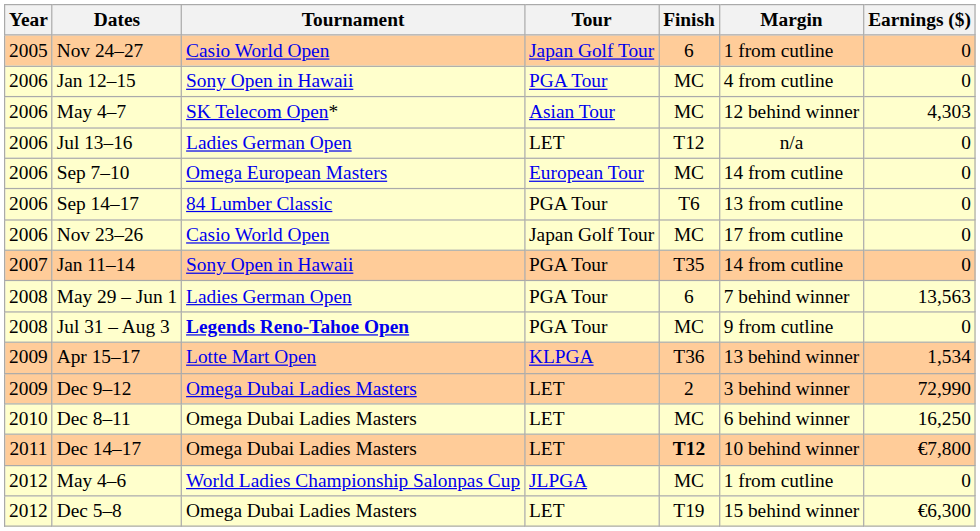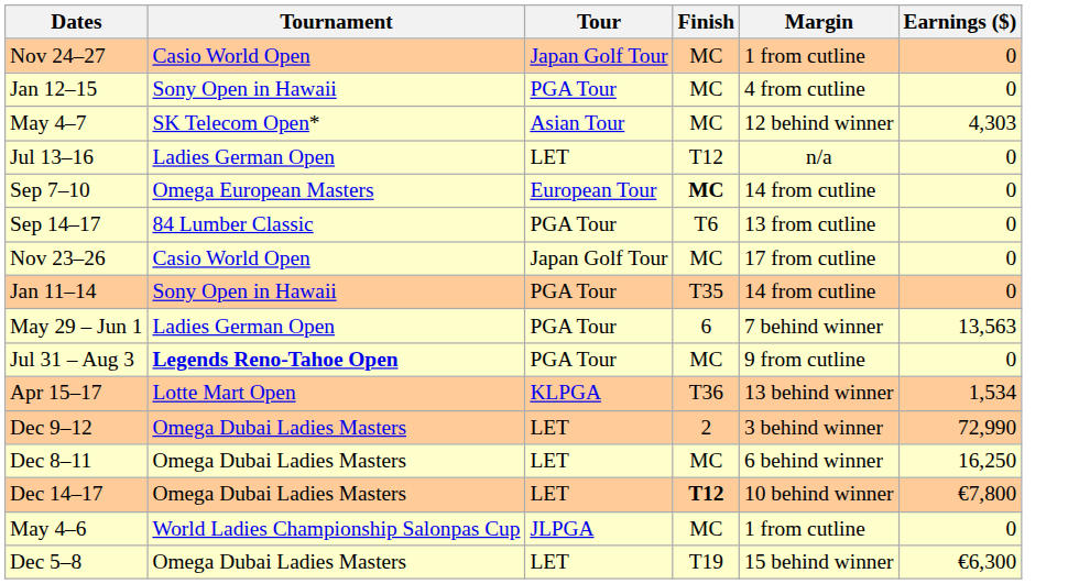 <table class=wikitable>
 <tr>
-<th>Year</th>
 <th>Dates</th>
 <th>Tournament</th>
 <th>Tour</th>
 <th>Finish</th>
 <th>Margin</th>
 <th>Earnings ($)</th>
 </tr>
 <tr style="background:#FFCC99;">
-<td align="center">2005</td>
 <td>Nov 24–27</td>
 <td><a href='#'>Casio World Open</a></td>
 <td><a href='#'>Japan Golf Tour</a></td>
-<td align="center">6</td>
+<td align="center">MC</td>
 <td>1 from cutline</td>
 <td align="right">0</td>
 </tr>
 <tr style="background:#FFFFCC;">
-<td align="center">2006</td>
 <td>Jan 12–15</td>
 <td><a href='#'>Sony Open in Hawaii</a></td>
 <td><a href='#'>PGA Tour</a></td>
 <td align="center">MC</td>
 <td>4 from cutline</td>
 <td align="right">0</td>
 </tr>
 <tr style="background:#FFFFCC;">
-<td align="center">2006</td>
 <td>May 4–7</td>
 <td><a href='#'>SK Telecom Open</a>*</td>
 <td><a href='#'>Asian Tour</a></td>
 <td align="center">MC</td>
 <td>12 behind winner</td>
 <td align="right">4,303</td>
 </tr>
 <tr style="background:#FFFFCC;">
-<td align="center">2006</td>
 <td>Jul 13–16</td>
 <td><a href='#'>Ladies German Open</a></td>
 <td>LET</td>
 <td align="center">T12</td>
 <td align="center">n/a</td>
 <td align="right">0</td>
 </tr>
 <tr style="background:#FFFFCC;">
-<td align="center">2006</td>
 <td>Sep 7–10</td>
 <td><a href='#'>Omega European Masters</a></td>
 <td><a href='#'>European Tour</a></td>
-<td align="center">MC</td>
+<td align="center"><strong>MC</strong></td>
 <td>14 from cutline</td>
 <td align="right">0</td>
 </tr>
 <tr style="background:#FFFFCC;">
-<td align="center">2006</td>
 <td>Sep 14–17</td>
 <td><a href='#'>84 Lumber Classic</a></td>
 <td>PGA Tour</td>
 <td align="center">T6</td>
 <td>13 from cutline</td>
 <td align="right">0</td>
 </tr>
 <tr style="background:#FFFFCC;">
-<td align="center">2006</td>
 <td>Nov 23–26</td>
 <td><a href='#'>Casio World Open</a></td>
 <td>Japan Golf Tour</td>
 <td align="center">MC</td>
 <td>17 from cutline</td>
 <td align="right">0</td>
 </tr>
 <tr style="background:#FFCC99;">
-<td align="center">2007</td>
 <td>Jan 11–14</td>
 <td><a href='#'>Sony Open in Hawaii</a></td>
 <td>PGA Tour</td>
 <td align="center">T35</td>
 <td>14 from cutline</td>
 <td align="right">0</td>
 </tr>
 <tr style="background:#FFFFCC;">
-<td align="center">2008</td>
 <td>May 29 – Jun 1</td>
 <td><a href='#'>Ladies German Open</a></td>
 <td>PGA Tour</td>
 <td align="center">6</td>
 <td>7 behind winner</td>
 <td align="right">13,563</td>
 </tr>
 <tr style="background:#FFFFCC;">
-<td align="center">2008</td>
 <td>Jul 31 – Aug 3</td>
 <td><strong><a href='#'>Legends Reno-Tahoe Open</a></strong></td>
 <td>PGA Tour</td>
 <td align="center">MC</td>
 <td>9 from cutline</td>
 <td align="right">0</td>
 </tr>
 <tr style="background:#FFCC99;">
-<td align="center">2009</td>
 <td>Apr 15–17</td>
 <td><a href='#'>Lotte Mart Open</a></td>
 <td><a href='#'>KLPGA</a></td>
 <td align="center">T36</td>
 <td>13 behind winner</td>
 <td align="right">1,534</td>
 </tr>
 <tr style="background:#FFCC99;">
-<td align="center">2009</td>
 <td>Dec 9–12</td>
 <td><a href='#'>Omega Dubai Ladies Masters</a></td>
 <td>LET</td>
 <td align="center">2</td>
 <td>3 behind winner</td>
 <td align="right">72,990</td>
 </tr>
 <tr style="background:#FFFFCC;">
-<td align="center">2010</td>
 <td>Dec 8–11</td>
 <td>Omega Dubai Ladies Masters</td>
 <td>LET</td>
 <td align="center">MC</td>
 <td>6 behind winner</td>
 <td align="right">16,250</td>
 </tr>
 <tr style="background:#FFCC99;">
-<td align="center">2011</td>
 <td>Dec 14–17</td>
 <td>Omega Dubai Ladies Masters</td>
 <td>LET</td>
 <td align="center"><strong>T12</strong></td>
 <td>10 behind winner</td>
 <td align="right">€7,800</td>
 </tr>
 <tr style="background:#FFFFCC;">
-<td align="center">2012</td>
 <td>May 4–6</td>
 <td><a href='#'>World Ladies Championship Salonpas Cup</a></td>
 <td><a href='#'>JLPGA</a></td>
 <td align="center">MC</td>
 <td>1 from cutline</td>
 <td align="right">0</td>
 </tr>
 <tr style="background:#FFFFCC;">
-<td align="center">2012</td>
 <td>Dec 5–8</td>
 <td>Omega Dubai Ladies Masters</td>
 <td>LET</td>
 <td align="center">T19</td>
 <td>15 behind winner</td>
 <td align="right">€6,300</td>
 </tr>
 </table>
